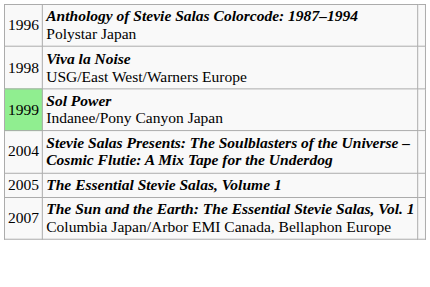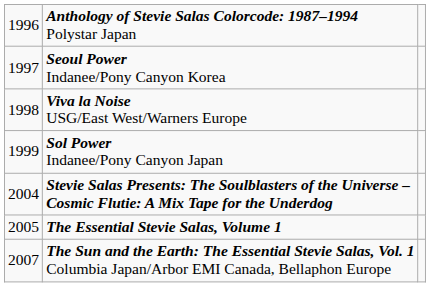 <table class="wikitable">
 <tr>
 <td>1996</td>
 <td><strong><em>Anthology of Stevie Salas Colorcode: 1987–1994</em></strong><br>Polystar Japan</td>
+<td></td>
+</tr>
+<tr>
+<td>1997</td>
+<td><strong><em>Seoul Power</em></strong><br>Indanee/Pony Canyon Korea</td>
 <td></td>
 </tr>
 <tr>
 <td>1998</td>
 <td><strong><em>Viva la Noise</em></strong><br>USG/East West/Warners Europe</td>
 <td></td>
 </tr>
 <tr>
-<td style="background: lightgreen;">1999</td>
+<td>1999</td>
 <td><strong><em>Sol Power</em></strong><br>Indanee/Pony Canyon Japan</td>
 <td></td>
 </tr>
 <tr>
 <td>2004</td>
 <td><strong><em>Stevie Salas Presents: The Soulblasters of the Universe –<br>Cosmic Flutie: A Mix Tape for the Underdog</em></strong><br></td>
 <td></td>
 </tr>
 <tr>
 <td>2005</td>
 <td><strong><em>The Essential Stevie Salas, Volume 1</em></strong></td>
 <td></td>
 </tr>
 <tr>
 <td>2007</td>
 <td><strong><em>The Sun and the Earth: The Essential Stevie Salas, Vol. 1</em></strong><br>Columbia Japan/Arbor EMI Canada, Bellaphon Europe</td>
 <td></td>
 </tr>
 </table>
